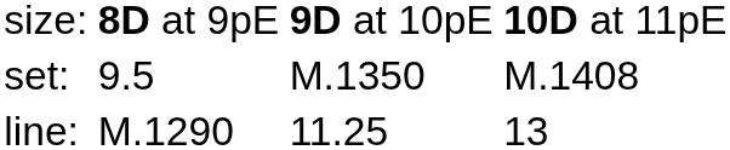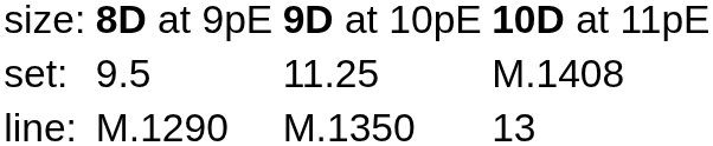 <table style="margin-left:40px;">
 <tr>
 <td>size:</td>
 <td><strong>8D</strong> at 9pE</td>
 <td><strong>9D</strong> at 10pE</td>
 <td><strong>10D</strong> at 11pE</td>
 </tr>
 <tr>
 <td>set:</td>
 <td>9.5</td>
-<td>M.1350</td>
+<td>11.25</td>
 <td>M.1408</td>
 </tr>
 <tr>
 <td>line:</td>
 <td>M.1290</td>
-<td>11.25</td>
+<td>M.1350</td>
 <td>13</td>
 </tr>
 </table>
